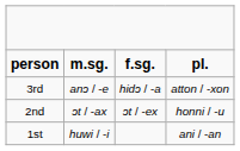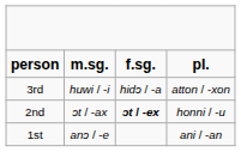 <table align="right" border="2" cellpadding="4" cellspacing="0" style="margin: 1em 1em 1em 0; background: #f9f9f9; border: 1px #aaa solid; border-collapse: collapse; font-size: 80%; text-align: center;">
 <tr style="vertical-align: center; font-size: small; height: 3em">
 </tr>
 <tr>
 <th>person</th>
 <th>m.sg.</th>
 <th>f.sg.</th>
 <th>pl.</th>
 </tr>
 <tr>
 <td style="font-size: 80%; text-align:center">3rd</td>
-<td style="font-size: 80%; text-align:center"><em>anɔ</em> / -<em>e</em></td>
+<td style="font-size: 80%; text-align:center"><em>huwi</em> / -<em>i</em></td>
 <td style="font-size: 80%; text-align:center"><em>hidɔ</em> / -<em>a</em></td>
 <td style="font-size: 80%; text-align:center"><em>atton</em> / -<em>xon</em></td>
 </tr>
 <tr>
 <td style="font-size: 80%; text-align:center">2nd</td>
 <td style="font-size: 80%; text-align:center"><em>ɔt</em> / -<em>ax</em></td>
-<td style="font-size: 80%; text-align:center"><em>ɔt</em> / -<em>ex</em></td>
+<td style="font-size: 80%; text-align:center"><strong><em>ɔt</em> / -<em>ex</em></strong></td>
 <td style="font-size: 80%; text-align:center"><em>honni</em> / -<em>u</em></td>
 </tr>
 <tr>
 <td style="font-size: 80%; text-align:center">1st</td>
-<td style="font-size: 80%; text-align:center"><em>huwi</em> / -<em>i</em></td>
+<td style="font-size: 80%; text-align:center"><em>anɔ</em> / -<em>e</em></td>
 <td style="font-size: 80%; text-align:center"></td>
 <td style="font-size: 80%; text-align:center"><em>ani</em> / -<em>an</em></td>
 </tr>
 </table>
